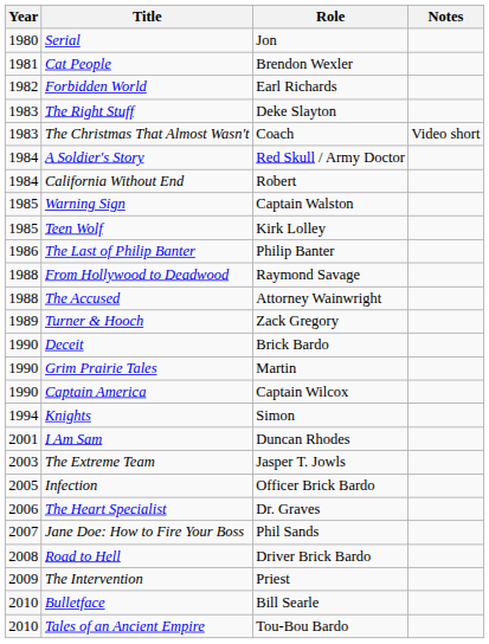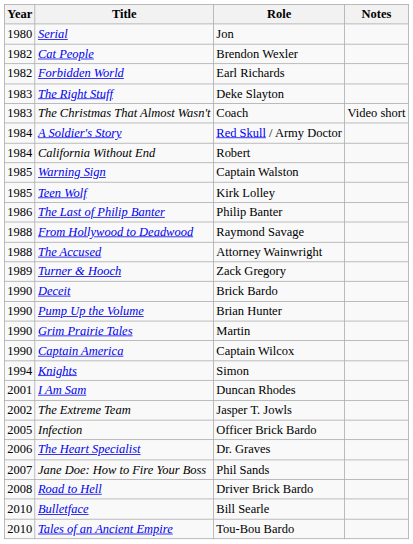 <table class="wikitable sortable">
 <tr>
 <th>Year</th>
 <th>Title</th>
 <th>Role</th>
 <th>Notes</th>
 </tr>
 <tr>
 <td>1980</td>
 <td><a href='#'><em>Serial</em></a></td>
 <td>Jon</td>
 <td></td>
 </tr>
 <tr>
-<td>1981</td>
+<td>1982</td>
 <td><a href='#'><em>Cat People</em></a></td>
 <td>Brendon Wexler</td>
 <td></td>
 </tr>
 <tr>
 <td>1982</td>
 <td><em><a href='#'>Forbidden World</a></em></td>
 <td>Earl Richards</td>
 <td></td>
 </tr>
 <tr>
 <td>1983</td>
 <td><a href='#'><em>The Right Stuff</em></a></td>
 <td>Deke Slayton</td>
 <td></td>
 </tr>
 <tr>
 <td>1983</td>
 <td><em>The Christmas That Almost Wasn't</em></td>
 <td>Coach</td>
 <td>Video short</td>
 </tr>
 <tr>
 <td>1984</td>
 <td><em><a href='#'>A Soldier's Story</a></em></td>
 <td><a href='#'>Red Skull</a> / Army Doctor</td>
 <td></td>
 </tr>
 <tr>
 <td>1984</td>
 <td><em>California Without End</em></td>
 <td>Robert</td>
 <td></td>
 </tr>
 <tr>
 <td>1985</td>
 <td><a href='#'><em>Warning Sign</em></a></td>
 <td>Captain Walston</td>
 <td></td>
 </tr>
 <tr>
 <td>1985</td>
 <td><em><a href='#'>Teen Wolf</a></em></td>
 <td>Kirk Lolley</td>
 <td></td>
 </tr>
 <tr>
 <td>1986</td>
 <td><a href='#'><em>The Last of Philip Banter</em></a></td>
 <td>Philip Banter</td>
 <td></td>
 </tr>
 <tr>
 <td>1988</td>
 <td><em><a href='#'>From Hollywood to Deadwood</a></em></td>
 <td>Raymond Savage</td>
 <td></td>
 </tr>
 <tr>
 <td>1988</td>
 <td><a href='#'><em>The Accused</em></a></td>
 <td>Attorney Wainwright</td>
 <td></td>
 </tr>
 <tr>
 <td>1989</td>
 <td><em><a href='#'>Turner & Hooch</a></em></td>
 <td>Zack Gregory</td>
 <td></td>
 </tr>
 <tr>
 <td>1990</td>
 <td><a href='#'><em>Deceit</em></a></td>
 <td>Brick Bardo</td>
 <td></td>
 </tr>
 <tr>
 <td>1990</td>
+<td><a href='#'><em>Pump Up the Volume</em></a></td>
+<td>Brian Hunter</td>
+<td></td>
+</tr>
+<tr>
+<td>1990</td>
 <td><em><a href='#'>Grim Prairie Tales</a></em></td>
 <td>Martin</td>
 <td></td>
 </tr>
 <tr>
 <td>1990</td>
 <td><a href='#'><em>Captain America</em></a></td>
 <td>Captain Wilcox</td>
 <td></td>
 </tr>
 <tr>
 <td>1994</td>
 <td><a href='#'><em>Knights</em></a></td>
 <td>Simon</td>
 <td></td>
 </tr>
 <tr>
 <td>2001</td>
 <td><em><a href='#'>I Am Sam</a></em></td>
 <td>Duncan Rhodes</td>
 <td></td>
 </tr>
 <tr>
-<td>2003</td>
+<td>2002</td>
 <td><em>The Extreme Team</em></td>
 <td>Jasper T. Jowls</td>
 <td></td>
 </tr>
 <tr>
 <td>2005</td>
 <td><em>Infection</em></td>
 <td>Officer Brick Bardo</td>
 <td></td>
 </tr>
 <tr>
 <td>2006</td>
 <td><em><a href='#'>The Heart Specialist</a></em></td>
 <td>Dr. Graves</td>
 <td></td>
 </tr>
 <tr>
 <td>2007</td>
 <td><em>Jane Doe: How to Fire Your Boss</em></td>
 <td>Phil Sands</td>
 <td></td>
 </tr>
 <tr>
 <td>2008</td>
 <td><a href='#'><em>Road to Hell</em></a></td>
 <td>Driver Brick Bardo</td>
 <td></td>
 </tr>
 <tr>
-<td>2009</td>
-<td><em>The Intervention</em></td>
-<td>Priest</td>
-<td></td>
-</tr>
-<tr>
 <td>2010</td>
 <td><em><a href='#'>Bulletface</a></em></td>
 <td>Bill Searle</td>
 <td></td>
 </tr>
 <tr>
 <td>2010</td>
 <td><em><a href='#'>Tales of an Ancient Empire</a></em></td>
 <td>Tou-Bou Bardo</td>
 <td></td>
 </tr>
 </table>
